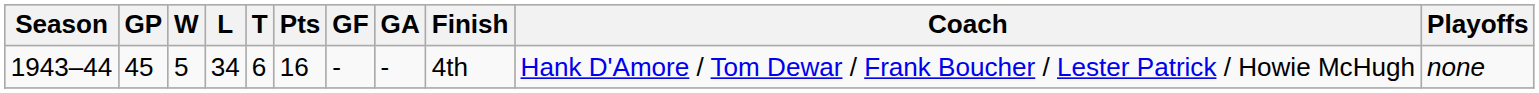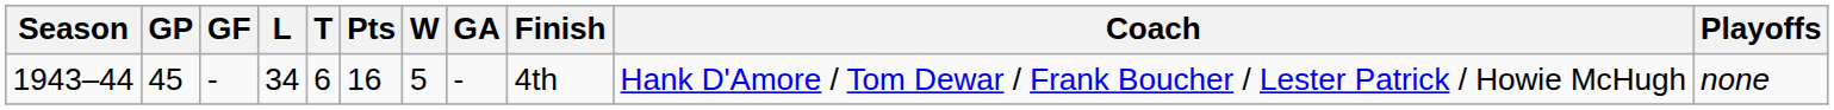 <table class="wikitable">
 <tr>
 <th>Season</th>
 <th>GP</th>
-<th>W</th>
+<th>GF</th>
 <th>L</th>
 <th>T</th>
 <th>Pts</th>
-<th>GF</th>
+<th>W</th>
 <th>GA</th>
 <th>Finish</th>
 <th>Coach</th>
 <th>Playoffs</th>
 </tr>
 <tr>
 <td>1943–44</td>
 <td>45</td>
-<td>5</td>
+<td>-</td>
 <td>34</td>
 <td>6</td>
 <td>16</td>
-<td>-</td>
+<td>5</td>
 <td>-</td>
 <td>4th</td>
 <td><a href='#'>Hank D'Amore</a> / <a href='#'>Tom Dewar</a> / <a href='#'>Frank Boucher</a> / <a href='#'>Lester Patrick</a> / Howie McHugh</td>
 <td><em>none</em></td>
 </tr>
 </table>
